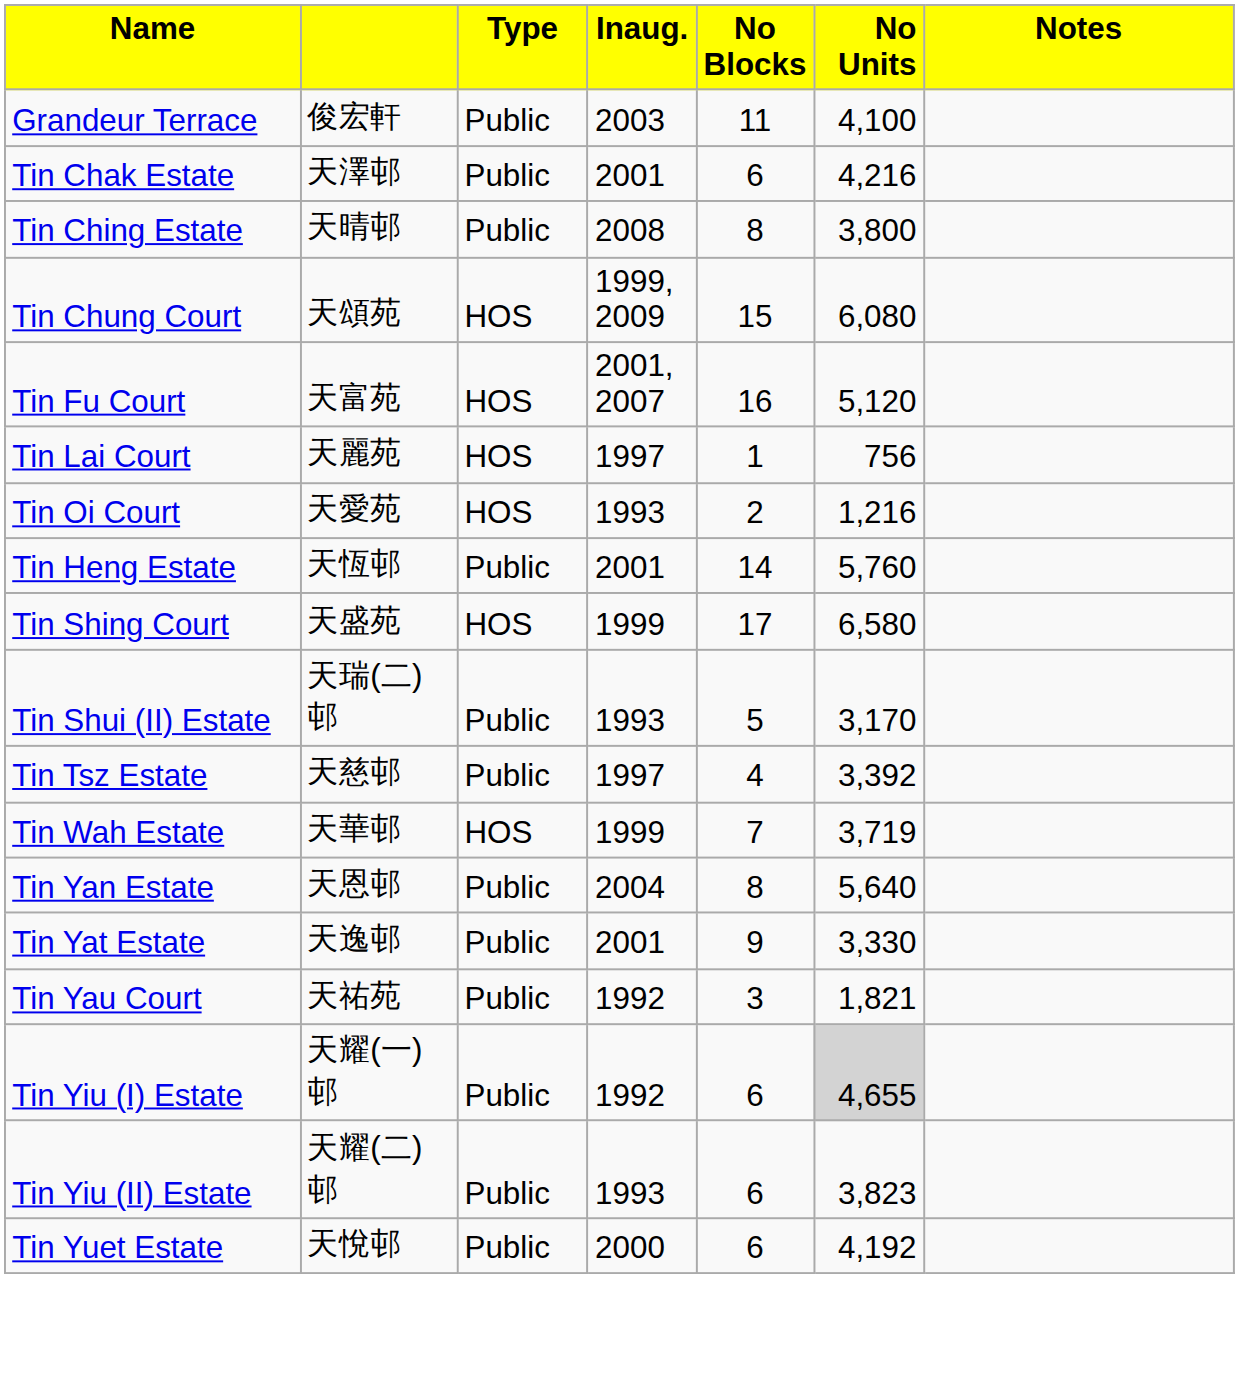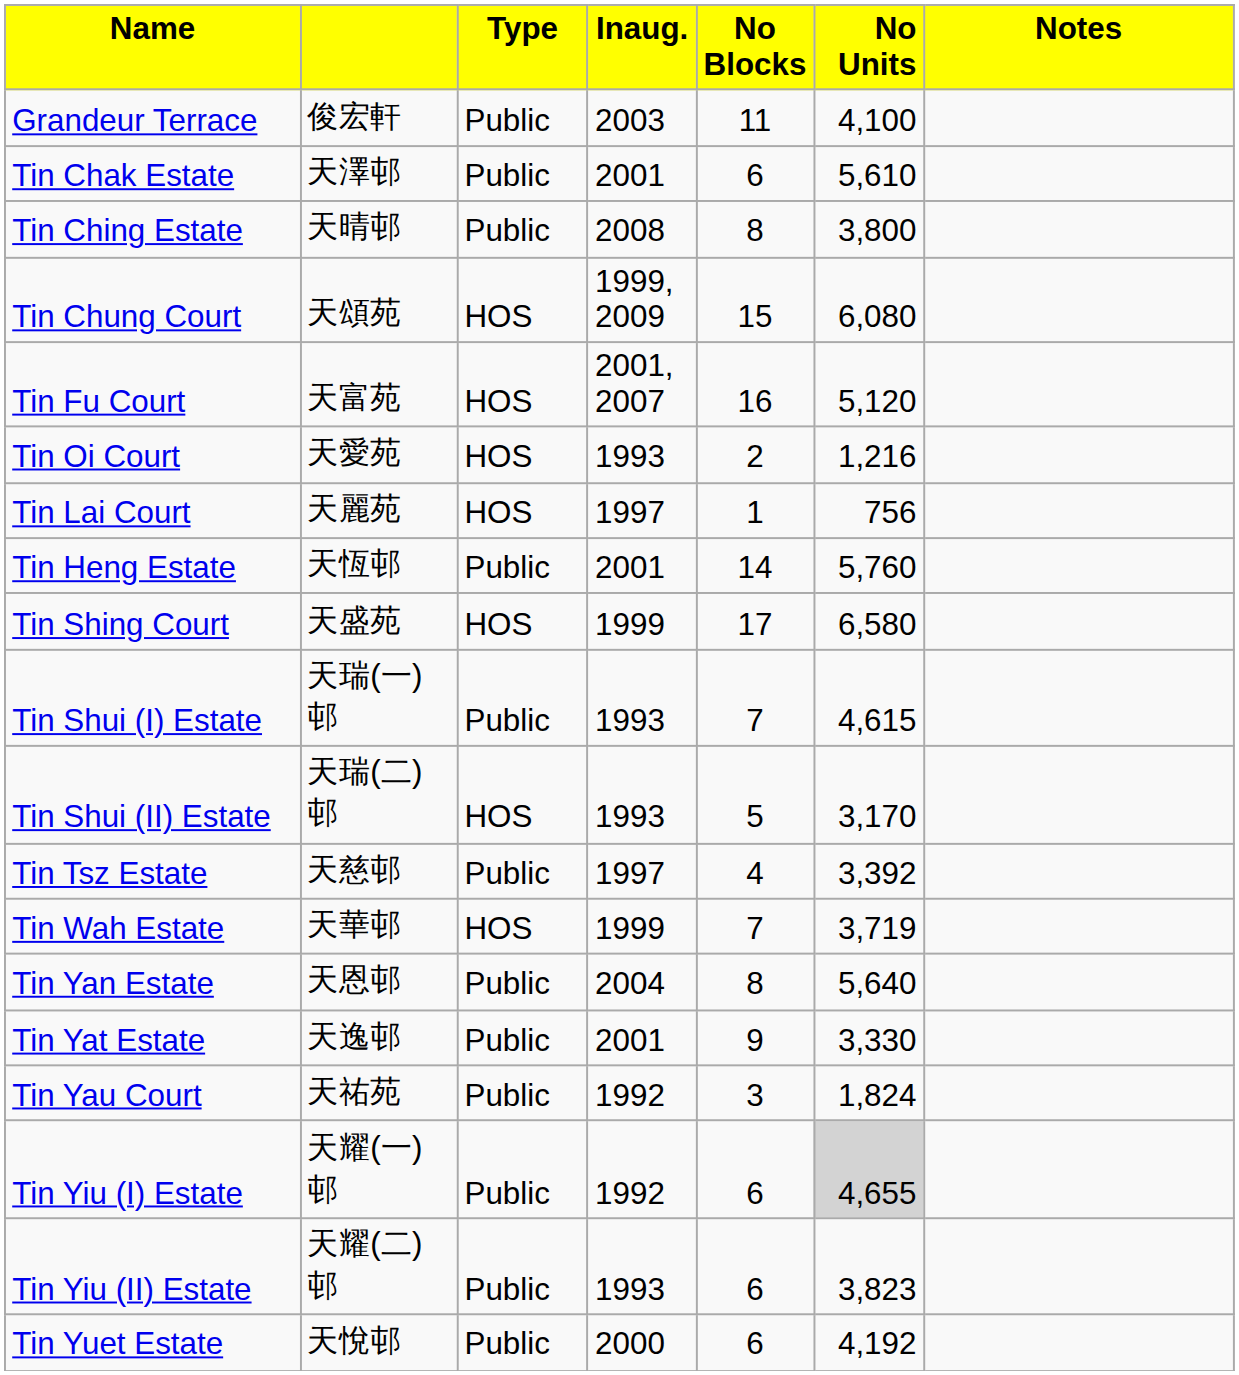 <table class="wikitable">
 <tr style="font-weight:bold;background-color:yellow" align="center" valign="top">
 <td width="143.25" Height="12.75" align="center">Name</td>
 <td width="72.75"></td>
 <td width="59.25" align="center" valign="top">Type</td>
 <td width="48" align="center" valign="top">Inaug.</td>
 <td width="48" align="center" valign="top">No Blocks</td>
 <td width="48.75" align="right" valign="bottom">No Units</td>
 <td width="150.75" align="center" valign="top">Notes</td>
 </tr>
 <tr valign="bottom">
 <td Height="12.75"><a href='#'>Grandeur Terrace</a></td>
 <td>俊宏軒</td>
 <td>Public</td>
 <td>2003</td>
 <td align="center">11</td>
 <td align="right">4,100</td>
 <td></td>
 </tr>
 <tr valign="bottom">
 <td Height="12.75"><a href='#'>Tin Chak Estate</a></td>
 <td>天澤邨</td>
 <td>Public</td>
 <td>2001</td>
 <td align="center">6</td>
-<td align="right">4,216</td>
+<td align="right">5,610</td>
 <td></td>
 </tr>
 <tr valign="bottom">
 <td Height="12.75"><a href='#'>Tin Ching Estate</a></td>
 <td>天晴邨</td>
 <td>Public</td>
 <td>2008</td>
 <td align="center">8</td>
 <td align="right">3,800</td>
 <td></td>
 </tr>
 <tr valign="bottom">
 <td Height="12.75"><a href='#'>Tin Chung Court</a></td>
 <td>天頌苑</td>
 <td>HOS</td>
 <td>1999, 2009</td>
 <td align="center">15</td>
 <td align="right">6,080</td>
 <td></td>
 </tr>
 <tr valign="bottom">
 <td Height="12.75"><a href='#'>Tin Fu Court</a></td>
 <td>天富苑</td>
 <td>HOS</td>
 <td>2001, 2007</td>
 <td align="center">16</td>
 <td align="right">5,120</td>
 <td></td>
 </tr>
 <tr valign="bottom">
+<td Height="12.75"><a href='#'>Tin Oi Court</a></td>
+<td>天愛苑</td>
+<td>HOS</td>
+<td>1993</td>
+<td align="center">2</td>
+<td align="right">1,216</td>
+<td></td>
+</tr>
+<tr valign="bottom">
 <td Height="12.75"><a href='#'>Tin Lai Court</a></td>
 <td>天麗苑</td>
 <td>HOS</td>
 <td>1997</td>
 <td align="center">1</td>
 <td align="right">756</td>
-<td></td>
-</tr>
-<tr valign="bottom">
-<td Height="12.75"><a href='#'>Tin Oi Court</a></td>
-<td>天愛苑</td>
-<td>HOS</td>
-<td>1993</td>
-<td align="center">2</td>
-<td align="right">1,216</td>
 <td></td>
 </tr>
 <tr valign="bottom">
 <td Height="12.75"><a href='#'>Tin Heng Estate</a></td>
 <td>天恆邨</td>
 <td>Public</td>
 <td>2001</td>
 <td align="center">14</td>
 <td align="right">5,760</td>
 <td></td>
 </tr>
 <tr valign="bottom">
 <td Height="12.75"><a href='#'>Tin Shing Court</a></td>
 <td>天盛苑</td>
 <td>HOS</td>
 <td>1999</td>
 <td align="center">17</td>
 <td align="right">6,580</td>
 <td></td>
 </tr>
 <tr valign="bottom">
+<td Height="12.75"><a href='#'>Tin Shui (I) Estate</a></td>
+<td>天瑞(一)邨</td>
+<td>Public</td>
+<td>1993</td>
+<td align="center">7</td>
+<td align="right">4,615</td>
+<td></td>
+</tr>
+<tr valign="bottom">
 <td Height="12.75"><a href='#'>Tin Shui (II) Estate</a></td>
 <td>天瑞(二)邨</td>
-<td>Public</td>
+<td>HOS</td>
 <td>1993</td>
 <td align="center">5</td>
 <td align="right">3,170</td>
 <td></td>
 </tr>
 <tr valign="bottom">
 <td Height="12.75"><a href='#'>Tin Tsz Estate</a></td>
 <td>天慈邨</td>
 <td>Public</td>
 <td>1997</td>
 <td align="center">4</td>
 <td align="right">3,392</td>
 <td></td>
 </tr>
 <tr valign="bottom">
 <td Height="12.75"><a href='#'>Tin Wah Estate</a></td>
 <td>天華邨</td>
 <td>HOS</td>
 <td>1999</td>
 <td align="center">7</td>
 <td align="right">3,719</td>
 <td></td>
 </tr>
 <tr valign="bottom">
 <td Height="12.75"><a href='#'>Tin Yan Estate</a></td>
 <td>天恩邨</td>
 <td>Public</td>
 <td>2004</td>
 <td align="center">8</td>
 <td align="right">5,640</td>
 <td></td>
 </tr>
 <tr valign="bottom">
 <td Height="12.75"><a href='#'>Tin Yat Estate</a></td>
 <td>天逸邨</td>
 <td>Public</td>
 <td>2001</td>
 <td align="center">9</td>
 <td align="right">3,330</td>
 <td></td>
 </tr>
 <tr valign="bottom">
 <td Height="12.75"><a href='#'>Tin Yau Court</a></td>
 <td>天祐苑</td>
 <td>Public</td>
 <td>1992</td>
 <td align="center">3</td>
-<td align="right">1,821</td>
+<td align="right">1,824</td>
 <td></td>
 </tr>
 <tr valign="bottom">
 <td Height="12.75"><a href='#'>Tin Yiu (I) Estate</a></td>
 <td>天耀(一)邨</td>
 <td>Public</td>
 <td>1992</td>
 <td align="center">6</td>
 <td align="right" style="background: lightgrey;">4,655</td>
 <td></td>
 </tr>
 <tr valign="bottom">
 <td Height="12.75"><a href='#'>Tin Yiu (II) Estate</a></td>
 <td>天耀(二)邨</td>
 <td>Public</td>
 <td>1993</td>
 <td align="center">6</td>
 <td align="right">3,823</td>
 <td></td>
 </tr>
 <tr valign="bottom">
 <td Height="12.75"><a href='#'>Tin Yuet Estate</a></td>
 <td>天悅邨</td>
 <td>Public</td>
 <td>2000</td>
 <td align="center">6</td>
 <td align="right">4,192</td>
 <td></td>
 </tr>
 </table>
